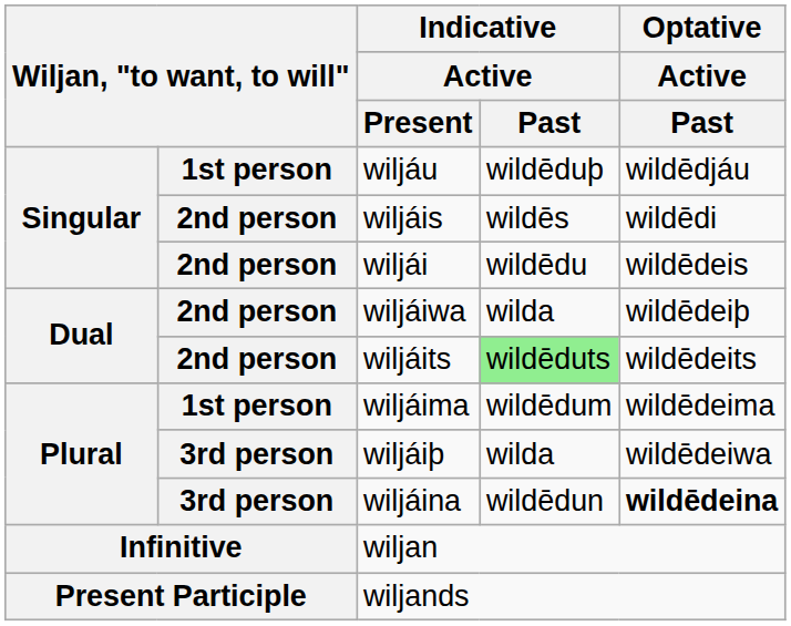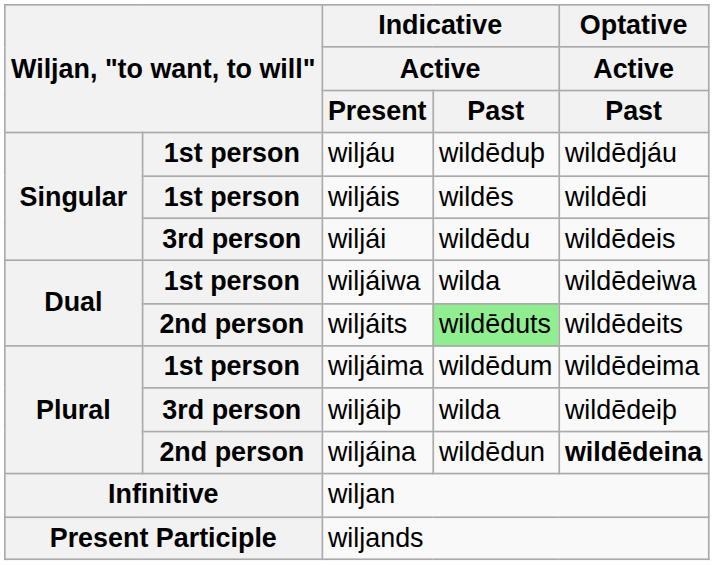 <table class="wikitable mw-collapsible">
 <tr>
 <th colspan="2" rowspan="3">Wiljan, "to want, to will"</th>
 <th colspan="2">Indicative</th>
 <th>Optative</th>
 </tr>
 <tr>
 <th colspan="2">Active</th>
 <th>Active</th>
 </tr>
 <tr>
 <th>Present</th>
 <th>Past</th>
 <th>Past</th>
 </tr>
 <tr>
 <th rowspan="3">Singular</th>
 <th>1st person</th>
 <td>wiljáu</td>
 <td>wildēduþ</td>
 <td>wildēdjáu</td>
 </tr>
 <tr>
-<th>2nd person</th>
+<th>1st person</th>
 <td>wiljáis</td>
 <td>wildēs</td>
 <td>wildēdi</td>
 </tr>
 <tr>
-<th>2nd person</th>
+<th>3rd person</th>
 <td>wiljái</td>
 <td>wildēdu</td>
 <td>wildēdeis</td>
 </tr>
 <tr>
 <th rowspan="2">Dual</th>
-<th>2nd person</th>
+<th>1st person</th>
 <td>wiljáiwa</td>
 <td>wilda</td>
-<td>wildēdeiþ</td>
+<td>wildēdeiwa</td>
 </tr>
 <tr>
 <th>2nd person</th>
 <td>wiljáits</td>
 <td style="background: lightgreen;">wildēduts</td>
 <td>wildēdeits</td>
 </tr>
 <tr>
 <th rowspan="3">Plural</th>
 <th>1st person</th>
 <td>wiljáima</td>
 <td>wildēdum</td>
 <td>wildēdeima</td>
 </tr>
 <tr>
 <th>3rd person</th>
 <td>wiljáiþ</td>
 <td>wilda</td>
-<td>wildēdeiwa</td>
+<td>wildēdeiþ</td>
 </tr>
 <tr>
-<th>3rd person</th>
+<th>2nd person</th>
 <td>wiljáina</td>
 <td>wildēdun</td>
 <td><strong>wildēdeina</strong></td>
 </tr>
 <tr>
 <th colspan="2">Infinitive</th>
 <td colspan="3">wiljan</td>
 </tr>
 <tr>
 <th colspan="2">Present Participle</th>
 <td colspan="3">wiljands</td>
 </tr>
 </table>
